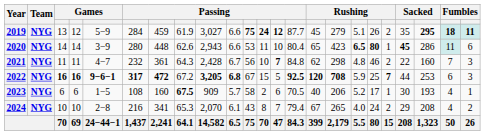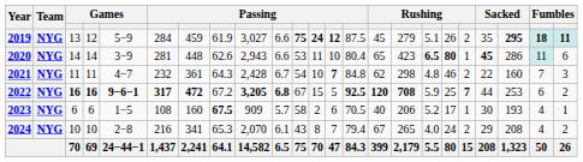 <table class="wikitable" style="text-align:center;">
 <tr>
 <th rowspan="2">Year</th>
 <th rowspan="2">Team</th>
 <th colspan="3">Games</th>
 <th colspan="9">Passing</th>
 <th colspan="5">Rushing</th>
 <th colspan="2">Sacked</th>
 <th colspan="2">Fumbles</th>
 </tr>
 <tr>
 <th></th>
 <th></th>
 <th></th>
 <th></th>
 <th></th>
 <th></th>
 <th></th>
 <th></th>
 <th></th>
 <th></th>
 <th></th>
 <th></th>
 <th></th>
 <th></th>
 <th></th>
 <th></th>
 <th></th>
 <th></th>
 <th></th>
 <th></th>
 <th></th>
 </tr>
 <tr>
 <th><a href='#'>2019</a></th>
 <th><a href='#'>NYG</a></th>
 <td>13</td>
 <td>12</td>
 <td>5−9</td>
 <td>284</td>
 <td>459</td>
 <td>61.9</td>
 <td>3,027</td>
 <td>6.6</td>
 <td><strong>75</strong></td>
 <td><strong>24</strong></td>
 <td><strong>12</strong></td>
-<td>87.7</td>
+<td>87.5</td>
 <td>45</td>
 <td>279</td>
 <td>5.1</td>
 <td>26</td>
 <td>2</td>
 <td>35</td>
 <td><strong>295</strong></td>
 <td style="background:#cfecec;"><strong>18</strong></td>
 <td style="background:#cfecec;"><strong>11</strong></td>
 </tr>
 <tr>
 <th><a href='#'>2020</a></th>
 <th><a href='#'>NYG</a></th>
 <td>14</td>
 <td>14</td>
 <td>3−9</td>
-<td>280</td>
+<td>281</td>
 <td>448</td>
 <td>62.6</td>
 <td>2,943</td>
 <td>6.6</td>
 <td>53</td>
 <td>11</td>
 <td>10</td>
 <td>80.4</td>
 <td>65</td>
 <td>423</td>
 <td><strong>6.5</strong></td>
 <td><strong>80</strong></td>
 <td>1</td>
 <td><strong>45</strong></td>
 <td>286</td>
 <td style="background:#cfecec;">11</td>
 <td>6</td>
 </tr>
 <tr>
 <th><a href='#'>2021</a></th>
 <th><a href='#'>NYG</a></th>
 <td>11</td>
 <td>11</td>
 <td>4−7</td>
 <td>232</td>
 <td>361</td>
 <td>64.3</td>
 <td>2,428</td>
 <td>6.7</td>
-<td>56</td>
+<td>54</td>
 <td>10</td>
 <td><strong>7</strong></td>
 <td>84.8</td>
 <td>62</td>
 <td>298</td>
 <td>4.8</td>
 <td>46</td>
 <td>2</td>
 <td>22</td>
 <td>160</td>
 <td>7</td>
 <td>3</td>
 </tr>
 <tr>
 <th><a href='#'>2022</a></th>
 <th><a href='#'>NYG</a></th>
 <td><strong>16</strong></td>
 <td><strong>16</strong></td>
 <td><strong>9−6−1</strong></td>
 <td><strong>317</strong></td>
 <td><strong>472</strong></td>
 <td>67.2</td>
 <td><strong>3,205</strong></td>
 <td><strong>6.8</strong></td>
 <td>67</td>
 <td>15</td>
 <td>5</td>
 <td><strong>92.5</strong></td>
 <td><strong>120</strong></td>
 <td><strong>708</strong></td>
 <td>5.9</td>
 <td>25</td>
 <td><strong>7</strong></td>
 <td>44</td>
 <td>253</td>
 <td>6</td>
-<td>3</td>
+<td>2</td>
 </tr>
 <tr>
 <th><a href='#'>2023</a></th>
 <th><a href='#'>NYG</a></th>
 <td>6</td>
 <td>6</td>
 <td>1−5</td>
 <td>108</td>
 <td>160</td>
 <td><strong>67.5</strong></td>
 <td>909</td>
 <td>5.7</td>
 <td>58</td>
 <td>2</td>
 <td>6</td>
 <td>70.5</td>
 <td>40</td>
 <td>206</td>
 <td>5.2</td>
 <td>17</td>
 <td>1</td>
 <td>30</td>
 <td>193</td>
 <td>4</td>
 <td>1</td>
 </tr>
 <tr>
 <th><a href='#'>2024</a></th>
 <th><a href='#'>NYG</a></th>
 <td>10</td>
 <td>10</td>
 <td>2−8</td>
 <td>216</td>
 <td>341</td>
 <td>65.3</td>
 <td>2,070</td>
 <td>6.1</td>
 <td>43</td>
 <td>8</td>
 <td>7</td>
 <td>79.4</td>
 <td>67</td>
 <td>265</td>
 <td>4.0</td>
 <td>24</td>
 <td>2</td>
 <td>29</td>
 <td>208</td>
 <td>4</td>
 <td>2</td>
 </tr>
 <tr>
 <th colspan="2"></th>
 <th>70</th>
 <th>69</th>
 <th>24−44−1</th>
 <th>1,437</th>
 <th>2,241</th>
 <th>64.1</th>
 <th>14,582</th>
 <th>6.5</th>
 <th>75</th>
 <th>70</th>
 <th>47</th>
 <th>84.3</th>
 <th>399</th>
 <th>2,179</th>
 <th>5.5</th>
 <th>80</th>
 <th>15</th>
 <th>208</th>
 <th>1,323</th>
 <th>50</th>
 <th>26</th>
 </tr>
 </table>
